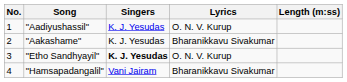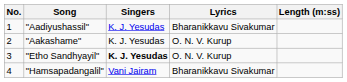 <table class="wikitable" style="font-size:95%;">
 <tr>
 <th>No.</th>
 <th>Song</th>
 <th>Singers</th>
 <th>Lyrics</th>
 <th>Length (m:ss)</th>
 </tr>
 <tr>
 <td>1</td>
 <td>"Aadiyushassil"</td>
 <td><a href='#'>K. J. Yesudas</a></td>
-<td>O. N. V. Kurup</td>
+<td>Bharanikkavu Sivakumar</td>
 <td></td>
 </tr>
 <tr>
 <td>2</td>
 <td>"Aakashame"</td>
 <td>K. J. Yesudas</td>
-<td>Bharanikkavu Sivakumar</td>
+<td>O. N. V. Kurup</td>
 <td></td>
 </tr>
 <tr>
 <td>3</td>
 <td>"Etho Sandhyayil"</td>
 <td><strong>K. J. Yesudas</strong></td>
 <td>O. N. V. Kurup</td>
 <td></td>
 </tr>
 <tr>
 <td>4</td>
 <td>"Hamsapadangalil"</td>
 <td><a href='#'>Vani Jairam</a></td>
 <td>Bharanikkavu Sivakumar</td>
 <td></td>
 </tr>
 </table>
